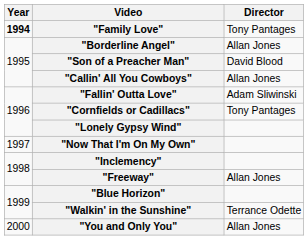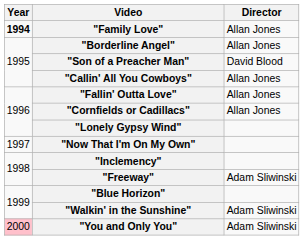 <table class="wikitable plainrowheaders">
 <tr>
 <th>Year</th>
 <th style="width:18em;">Video</th>
 <th>Director</th>
 </tr>
 <tr>
 <td><strong>1994</strong></td>
 <th scope="row">"Family Love"</th>
-<td>Tony Pantages</td>
+<td>Allan Jones</td>
 </tr>
 <tr>
 <td rowspan="3">1995</td>
 <th scope="row">"Borderline Angel"</th>
 <td>Allan Jones</td>
 </tr>
 <tr>
 <th scope="row">"Son of a Preacher Man"</th>
 <td>David Blood</td>
 </tr>
 <tr>
 <th scope="row">"Callin' All You Cowboys"</th>
 <td>Allan Jones</td>
 </tr>
 <tr>
 <td rowspan="3">1996</td>
 <th scope="row">"Fallin' Outta Love"</th>
-<td>Adam Sliwinski</td>
+<td>Allan Jones</td>
 </tr>
 <tr>
 <th scope="row">"Cornfields or Cadillacs"</th>
-<td>Tony Pantages</td>
+<td>Allan Jones</td>
 </tr>
 <tr>
 <th scope="row">"Lonely Gypsy Wind"</th>
 <td></td>
 </tr>
 <tr>
 <td>1997</td>
 <th scope="row">"Now That I'm On My Own"</th>
 <td></td>
 </tr>
 <tr>
 <td rowspan="2">1998</td>
 <th scope="row">"Inclemency"</th>
 <td></td>
 </tr>
 <tr>
 <th scope="row">"Freeway"</th>
-<td>Allan Jones</td>
+<td>Adam Sliwinski</td>
 </tr>
 <tr>
 <td rowspan="2">1999</td>
 <th scope="row">"Blue Horizon"</th>
 <td></td>
 </tr>
 <tr>
 <th scope="row">"Walkin' in the Sunshine"</th>
-<td>Terrance Odette</td>
+<td>Adam Sliwinski</td>
 </tr>
 <tr>
-<td>2000</td>
+<td style="background: pink;">2000</td>
 <th scope="row">"You and Only You"</th>
-<td>Allan Jones</td>
+<td>Adam Sliwinski</td>
 </tr>
 </table>
